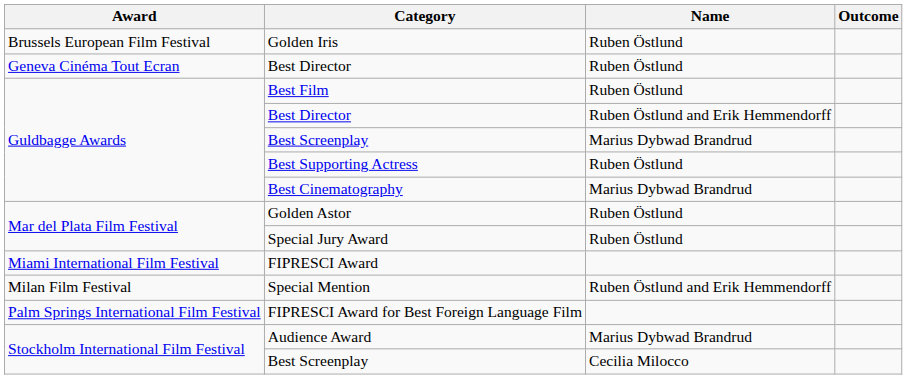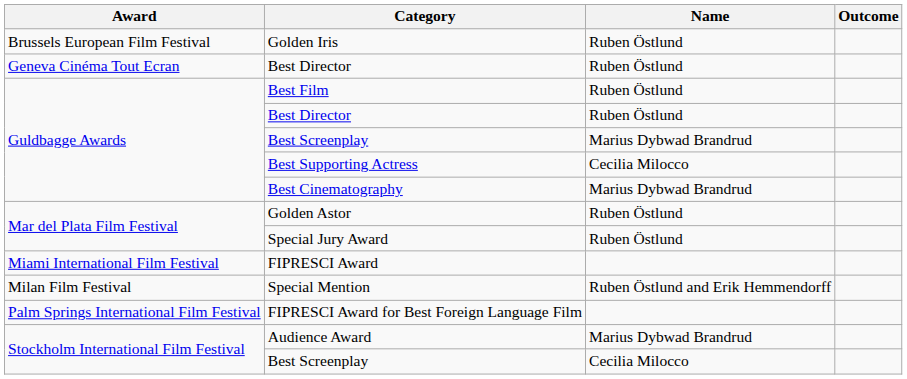 <table class="wikitable" border="1" align="center">
 <tr>
 <th>Award</th>
 <th>Category</th>
 <th>Name</th>
 <th>Outcome</th>
 </tr>
 <tr>
 <td rowspan="1">Brussels European Film Festival</td>
 <td>Golden Iris</td>
 <td>Ruben Östlund</td>
 <td></td>
 </tr>
 <tr>
 <td rowspan="1"><a href='#'>Geneva Cinéma Tout Ecran</a></td>
 <td>Best Director</td>
 <td>Ruben Östlund</td>
 <td></td>
 </tr>
 <tr>
 <td rowspan="5"><a href='#'>Guldbagge Awards</a></td>
 <td><a href='#'>Best Film</a></td>
 <td>Ruben Östlund</td>
 <td></td>
 </tr>
 <tr>
 <td><a href='#'>Best Director</a></td>
-<td>Ruben Östlund and Erik Hemmendorff</td>
+<td>Ruben Östlund</td>
 <td></td>
 </tr>
 <tr>
 <td><a href='#'>Best Screenplay</a></td>
 <td>Marius Dybwad Brandrud</td>
 <td></td>
 </tr>
 <tr>
 <td><a href='#'>Best Supporting Actress</a></td>
-<td>Ruben Östlund</td>
+<td>Cecilia Milocco</td>
 <td></td>
 </tr>
 <tr>
 <td><a href='#'>Best Cinematography</a></td>
 <td>Marius Dybwad Brandrud</td>
 <td></td>
 </tr>
 <tr>
 <td rowspan="2"><a href='#'>Mar del Plata Film Festival</a></td>
 <td>Golden Astor</td>
 <td>Ruben Östlund</td>
 <td></td>
 </tr>
 <tr>
 <td>Special Jury Award</td>
 <td>Ruben Östlund</td>
 <td></td>
 </tr>
 <tr>
 <td rowspan="1"><a href='#'>Miami International Film Festival</a></td>
 <td>FIPRESCI Award</td>
 <td></td>
 <td></td>
 </tr>
 <tr>
 <td rowspan="1">Milan Film Festival</td>
 <td>Special Mention</td>
 <td>Ruben Östlund and Erik Hemmendorff</td>
 <td></td>
 </tr>
 <tr>
 <td rowspan="1"><a href='#'>Palm Springs International Film Festival</a></td>
 <td>FIPRESCI Award for Best Foreign Language Film</td>
 <td></td>
 <td></td>
 </tr>
 <tr>
 <td rowspan="2"><a href='#'>Stockholm International Film Festival</a></td>
 <td>Audience Award</td>
 <td>Marius Dybwad Brandrud</td>
 <td></td>
 </tr>
 <tr>
 <td>Best Screenplay</td>
 <td>Cecilia Milocco</td>
 <td></td>
 </tr>
 </table>
